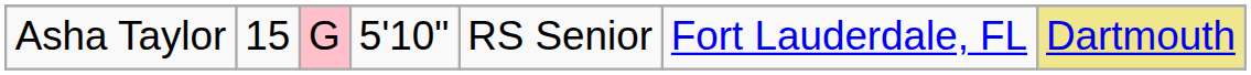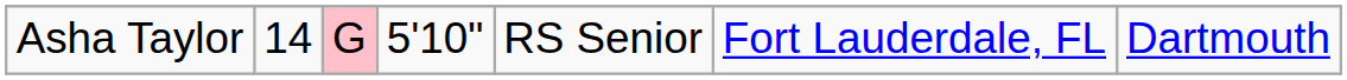 <table class="wikitable sortable" style="text-align: center">
 <tr align=center>
 </tr>
 <tr>
 <td>Asha Taylor</td>
-<td>15</td>
+<td>14</td>
 <td style="background: pink;">G</td>
 <td>5'10"</td>
 <td>RS Senior</td>
 <td><a href='#'>Fort Lauderdale, FL</a></td>
-<td style="background: khaki;"><a href='#'>Dartmouth</a></td>
+<td><a href='#'>Dartmouth</a></td>
 </tr>
 </table>
